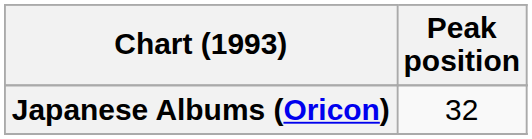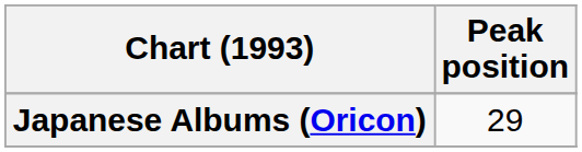 <table class="wikitable sortable plainrowheaders">
 <tr>
 <th scope="col">Chart (1993)</th>
 <th scope="col">Peak<br>position</th>
 </tr>
 <tr>
 </tr>
 <tr>
 <th scope="row">Japanese Albums (<a href='#'>Oricon</a>)</th>
-<td align="center">32</td>
+<td align="center">29</td>
 </tr>
 <tr>
 </tr>
 </table>
